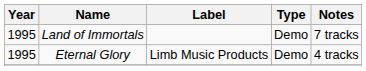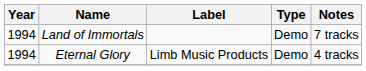 <table class="wikitable" style="font-size:95%; text-align: center;">
 <tr>
 <th>Year</th>
 <th>Name</th>
 <th>Label</th>
 <th>Type</th>
 <th>Notes</th>
 </tr>
 <tr>
-<td>1995</td>
+<td>1994</td>
 <td><em>Land of Immortals</em></td>
 <td></td>
 <td>Demo</td>
 <td>7 tracks</td>
 </tr>
 <tr>
-<td>1995</td>
+<td>1994</td>
 <td><em>Eternal Glory</em></td>
 <td>Limb Music Products</td>
 <td>Demo</td>
 <td>4 tracks</td>
 </tr>
 <tr>
 </tr>
 <tr>
 </tr>
 </table>
